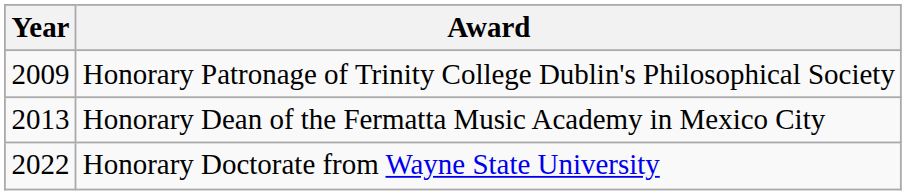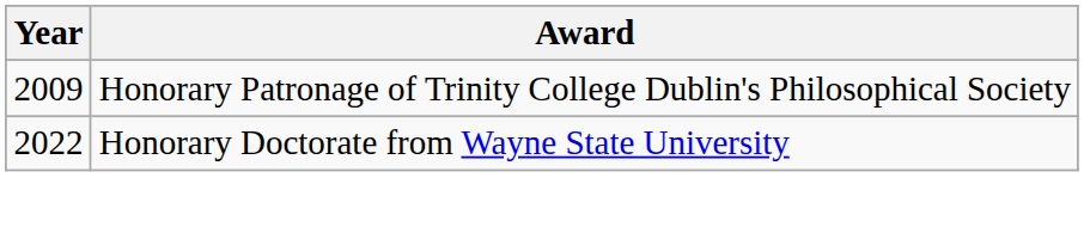 <table class="wikitable">
 <tr>
 <th>Year</th>
 <th>Award</th>
 </tr>
 <tr>
 <td>2009</td>
 <td>Honorary Patronage of Trinity College Dublin's Philosophical Society</td>
 </tr>
 <tr>
-<td>2013</td>
-<td>Honorary Dean of the Fermatta Music Academy in Mexico City </td>
-</tr>
-<tr>
 <td>2022</td>
 <td>Honorary Doctorate from <a href='#'>Wayne State University</a></td>
 </tr>
 </table>
